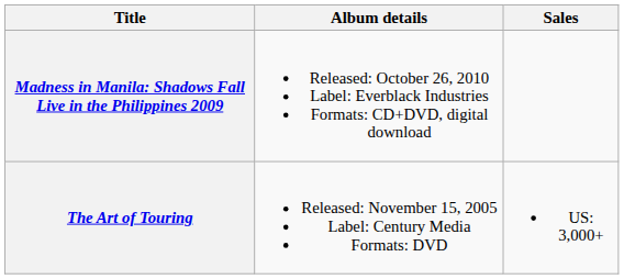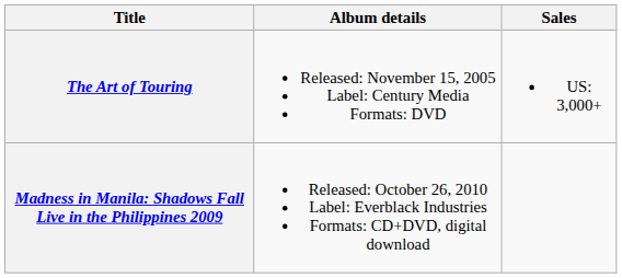 <table class="wikitable plainrowheaders" style="text-align:center;">
 <tr>
 <th scope="col" style="width:15em;">Title</th>
 <th scope="col">Album details</th>
 <th scope="col">Sales</th>
 </tr>
 <tr>
+<th scope="row"><em><a href='#'>The Art of Touring</a></em></th>
+<td><br><ul><li>Released: November 15, 2005</li><li>Label: Century Media</li><li>Formats: DVD</li></ul></td>
+<td><br><ul><li>US: 3,000+</li></ul></td>
+</tr>
+<tr>
 <th scope="row"><em><a href='#'>Madness in Manila: Shadows Fall Live in the Philippines 2009</a></em></th>
 <td><br><ul><li>Released: October 26, 2010</li><li>Label: Everblack Industries</li><li>Formats: CD+DVD, digital download</li></ul></td>
 <td></td>
 </tr>
-<tr>
-<th scope="row"><em><a href='#'>The Art of Touring</a></em></th>
-<td><br><ul><li>Released: November 15, 2005</li><li>Label: Century Media</li><li>Formats: DVD</li></ul></td>
-<td><br><ul><li>US: 3,000+</li></ul></td>
-</tr>
 </table>
